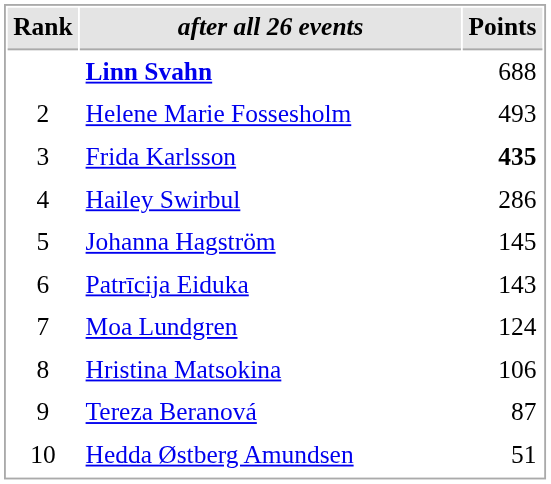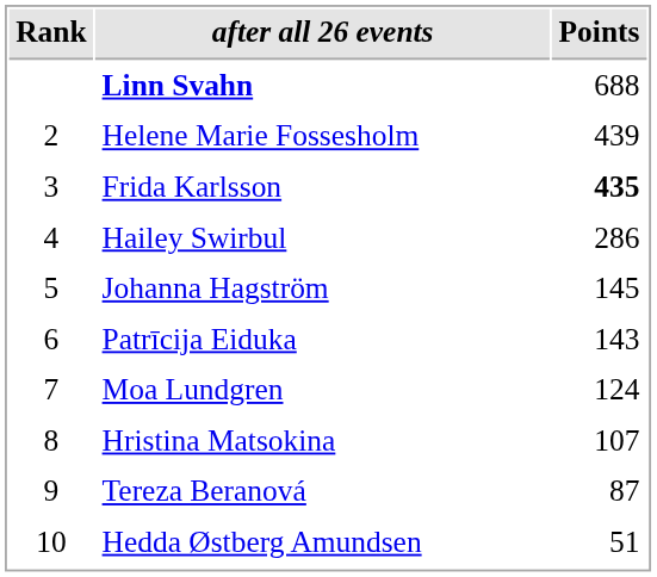 <table cellspacing="1" cellpadding="3" style="border:1px solid #AAAAAA;font-size:86%">
 <tr style="background-color: #E4E4E4;">
 <th style="border-bottom:1px solid #AAAAAA" width=10>Rank</th>
 <th style="border-bottom:1px solid #AAAAAA" width=200><em>after all 26 events</em></th>
 <th style="border-bottom:1px solid #AAAAAA" width=20 align=right>Points</th>
 </tr>
 <tr>
 <td align=center><strong><span>  </span></strong></td>
 <td> <strong><a href='#'>Linn Svahn</a></strong></td>
 <td align=right>688</td>
 </tr>
 <tr>
 <td align=center>2</td>
 <td> <a href='#'>Helene Marie Fossesholm</a></td>
-<td align=right>493</td>
+<td align=right>439</td>
 </tr>
 <tr>
 <td align=center>3</td>
 <td> <a href='#'>Frida Karlsson</a></td>
 <td align=right><strong>435</strong></td>
 </tr>
 <tr>
 <td align=center>4</td>
 <td> <a href='#'>Hailey Swirbul</a></td>
 <td align=right>286</td>
 </tr>
 <tr>
 <td align=center>5</td>
 <td> <a href='#'>Johanna Hagström</a></td>
 <td align=right>145</td>
 </tr>
 <tr>
 <td align=center>6</td>
 <td> <a href='#'>Patrīcija Eiduka</a></td>
 <td align=right>143</td>
 </tr>
 <tr>
 <td align=center>7</td>
 <td> <a href='#'>Moa Lundgren</a></td>
 <td align=right>124</td>
 </tr>
 <tr>
 <td align=center>8</td>
 <td> <a href='#'>Hristina Matsokina</a></td>
-<td align=right>106</td>
+<td align=right>107</td>
 </tr>
 <tr>
 <td align=center>9</td>
 <td> <a href='#'>Tereza Beranová</a></td>
 <td align=right>87</td>
 </tr>
 <tr>
 <td align=center>10</td>
 <td> <a href='#'>Hedda Østberg Amundsen</a></td>
 <td align=right>51</td>
 </tr>
 </table>
